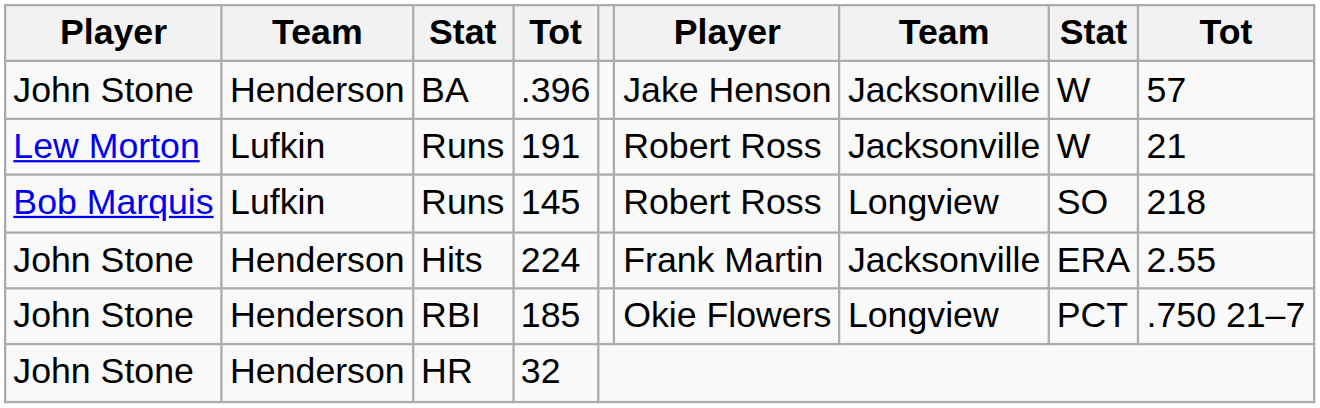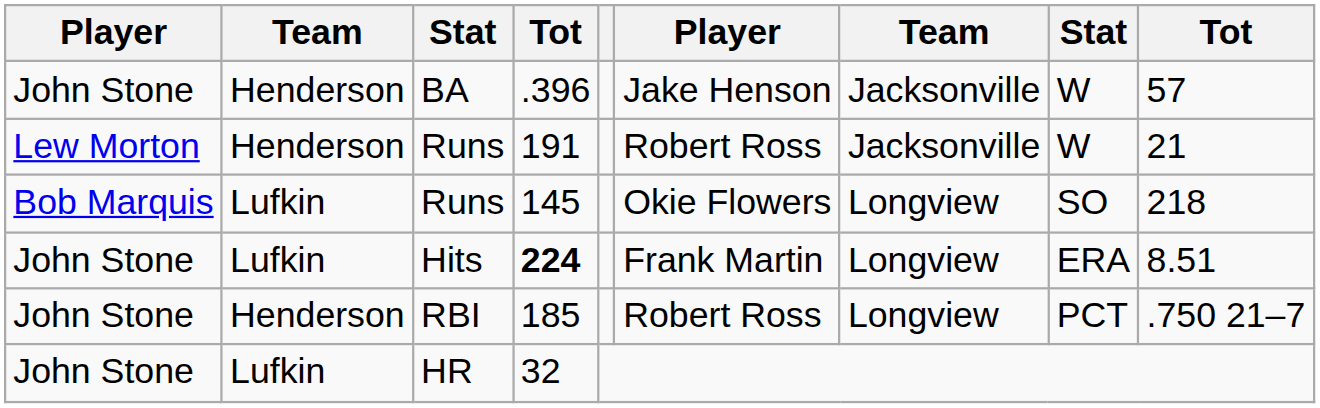 <table class="wikitable">
 <tr>
 <th>Player</th>
 <th>Team</th>
 <th>Stat</th>
 <th>Tot</th>
 <th></th>
 <th>Player</th>
 <th>Team</th>
 <th>Stat</th>
 <th>Tot</th>
 </tr>
 <tr>
 <td>John Stone</td>
 <td>Henderson</td>
 <td>BA</td>
 <td>.396</td>
 <td></td>
 <td>Jake Henson</td>
 <td>Jacksonville</td>
 <td>W</td>
 <td>57</td>
 </tr>
 <tr>
 <td><a href='#'>Lew Morton</a></td>
-<td>Lufkin</td>
+<td>Henderson</td>
 <td>Runs</td>
 <td>191</td>
 <td></td>
 <td>Robert Ross</td>
 <td>Jacksonville</td>
 <td>W</td>
 <td>21</td>
 </tr>
 <tr>
 <td><a href='#'>Bob Marquis</a></td>
 <td>Lufkin</td>
 <td>Runs</td>
 <td>145</td>
 <td></td>
-<td>Robert Ross</td>
+<td>Okie Flowers</td>
 <td>Longview</td>
 <td>SO</td>
 <td>218</td>
 </tr>
 <tr>
 <td>John Stone</td>
-<td>Henderson</td>
+<td>Lufkin</td>
 <td>Hits</td>
-<td>224</td>
+<td><strong>224</strong></td>
 <td></td>
 <td>Frank Martin</td>
-<td>Jacksonville</td>
+<td>Longview</td>
 <td>ERA</td>
-<td>2.55</td>
+<td>8.51</td>
 </tr>
 <tr>
 <td>John Stone</td>
 <td>Henderson</td>
 <td>RBI</td>
 <td>185</td>
 <td></td>
-<td>Okie Flowers</td>
+<td>Robert Ross</td>
 <td>Longview</td>
 <td>PCT</td>
 <td>.750 21–7</td>
 </tr>
 <tr>
 <td>John Stone</td>
-<td>Henderson</td>
+<td>Lufkin</td>
 <td>HR</td>
 <td>32</td>
 </tr>
 </table>
